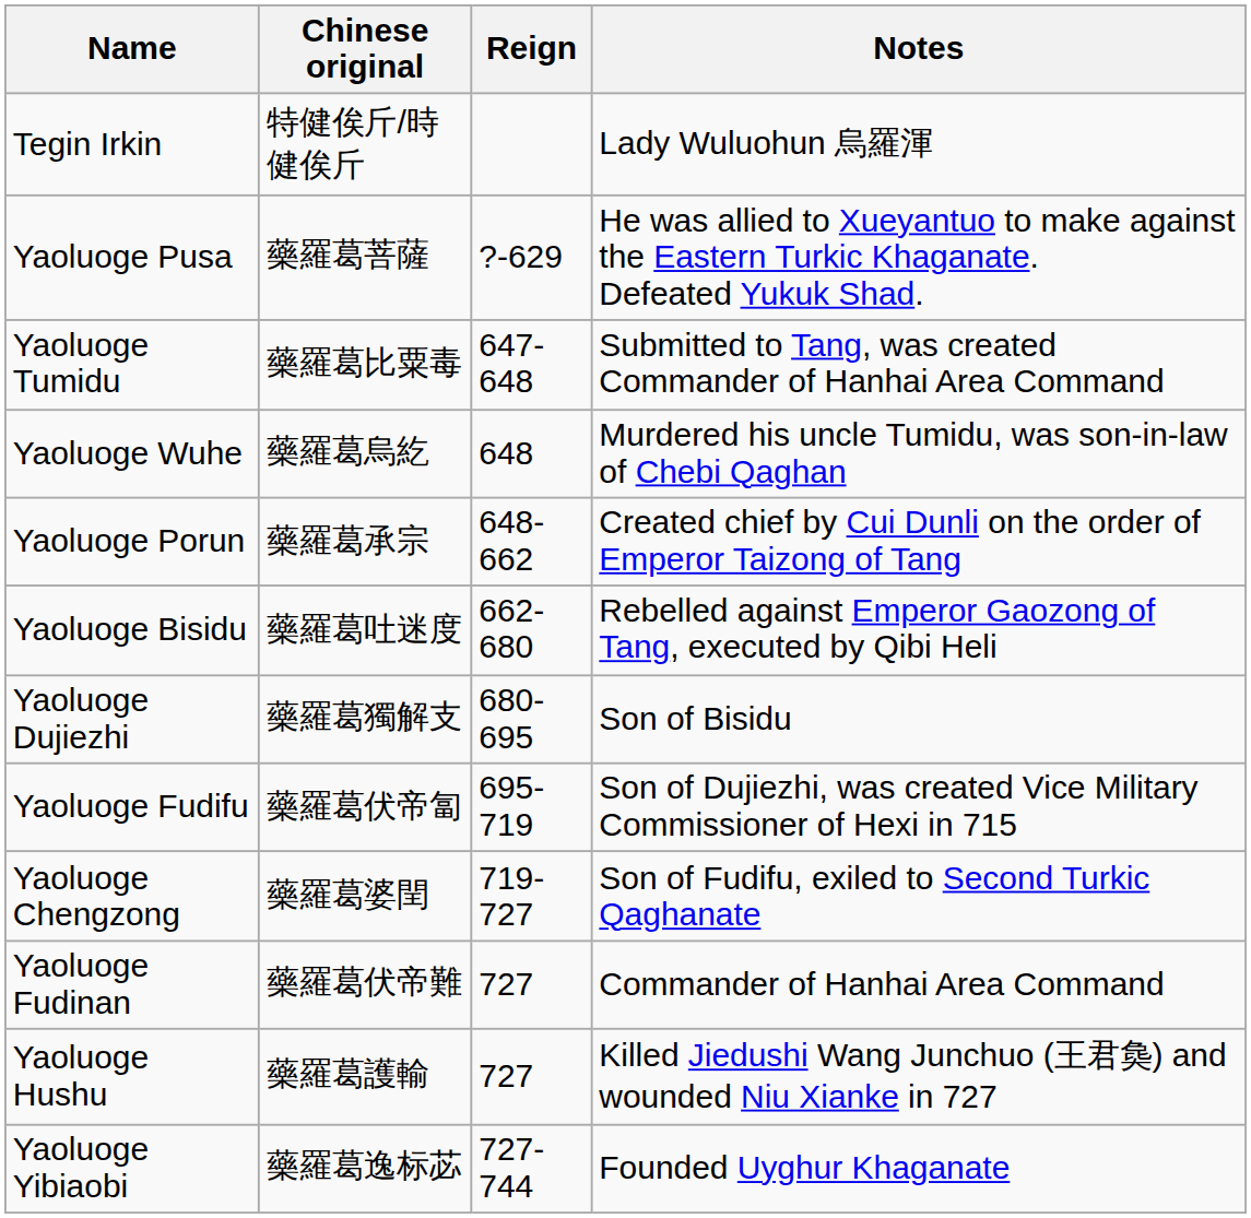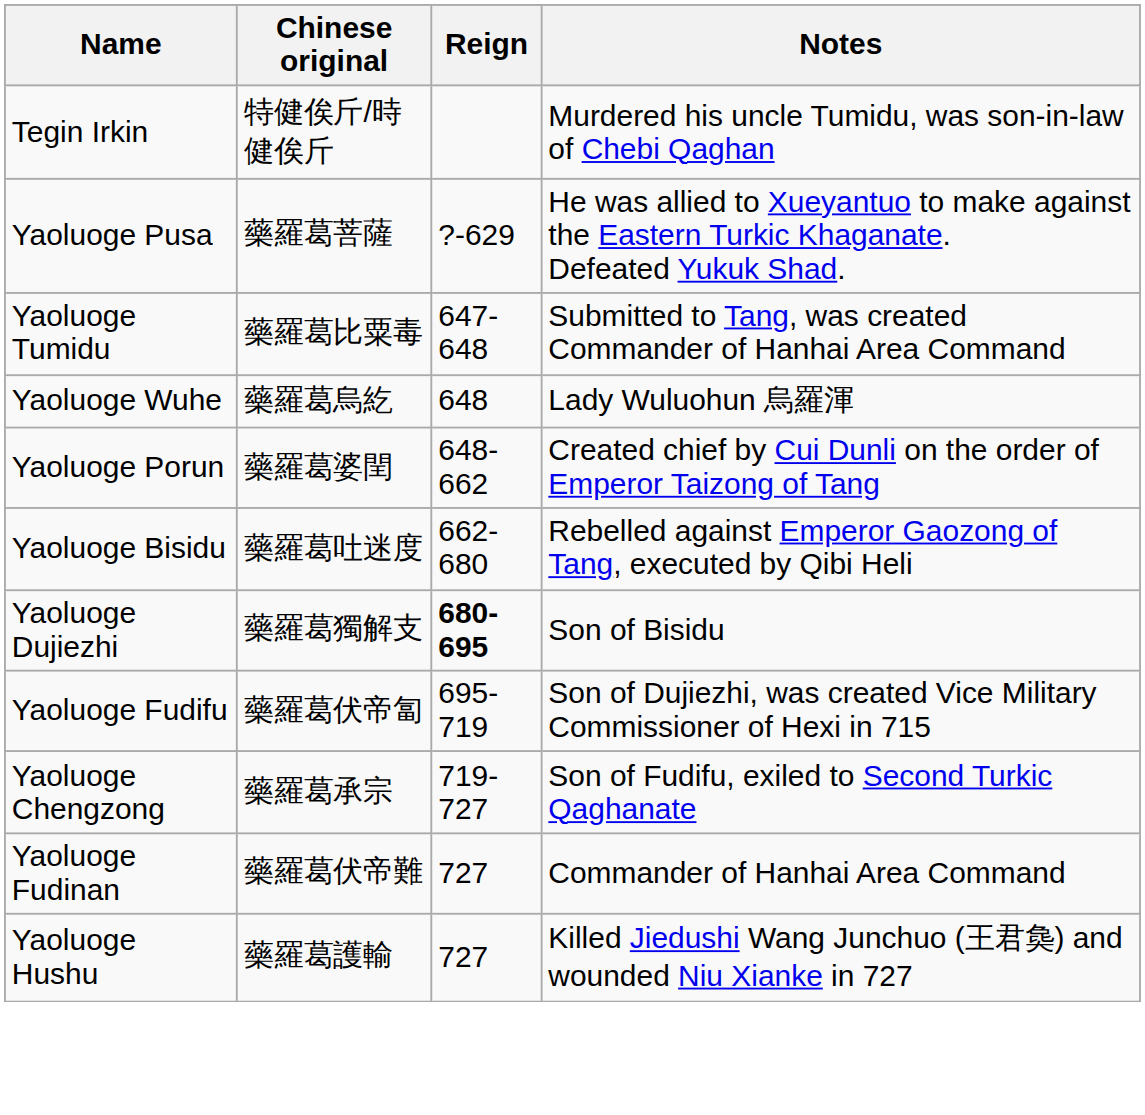 <table class="wikitable">
 <tr>
 <th>Name</th>
 <th>Chinese original</th>
 <th>Reign</th>
 <th>Notes</th>
 </tr>
 <tr>
 <td>Tegin Irkin</td>
 <td>特健俟斤/時健俟斤</td>
 <td></td>
-<td>Lady Wuluohun 烏羅渾</td>
+<td>Murdered his uncle Tumidu, was son-in-law of <a href='#'>Chebi Qaghan</a></td>
 </tr>
 <tr>
 <td>Yaoluoge Pusa</td>
 <td>藥羅葛菩薩</td>
 <td>?-629</td>
 <td>He was allied to <a href='#'>Xueyantuo</a> to make against the <a href='#'>Eastern Turkic Khaganate</a>.<br>Defeated <a href='#'>Yukuk Shad</a>.</td>
 </tr>
 <tr>
 <td>Yaoluoge Tumidu</td>
 <td>藥羅葛比粟毒</td>
 <td>647-648</td>
 <td>Submitted to <a href='#'>Tang</a>, was created Commander of Hanhai Area Command</td>
 </tr>
 <tr>
 <td>Yaoluoge Wuhe</td>
 <td>藥羅葛烏紇</td>
 <td>648</td>
-<td>Murdered his uncle Tumidu, was son-in-law of <a href='#'>Chebi Qaghan</a></td>
+<td>Lady Wuluohun 烏羅渾</td>
 </tr>
 <tr>
 <td>Yaoluoge Porun</td>
-<td>藥羅葛承宗</td>
+<td>藥羅葛婆閏</td>
 <td>648-662</td>
 <td>Created chief by <a href='#'>Cui Dunli</a> on the order of <a href='#'>Emperor Taizong of Tang</a></td>
 </tr>
 <tr>
 <td>Yaoluoge Bisidu</td>
 <td>藥羅葛吐迷度</td>
 <td>662-680</td>
 <td>Rebelled against <a href='#'>Emperor Gaozong of Tang</a>, executed by Qibi Heli</td>
 </tr>
 <tr>
 <td>Yaoluoge Dujiezhi</td>
 <td>藥羅葛獨解支</td>
-<td>680-695</td>
+<td><strong>680-695</strong></td>
 <td>Son of Bisidu</td>
 </tr>
 <tr>
 <td>Yaoluoge Fudifu</td>
 <td>藥羅葛伏帝匐</td>
 <td>695-719</td>
 <td>Son of Dujiezhi, was created Vice Military Commissioner of Hexi in 715</td>
 </tr>
 <tr>
 <td>Yaoluoge Chengzong</td>
-<td>藥羅葛婆閏</td>
+<td>藥羅葛承宗</td>
 <td>719-727</td>
 <td>Son of Fudifu, exiled to <a href='#'>Second Turkic Qaghanate</a></td>
 </tr>
 <tr>
 <td>Yaoluoge Fudinan</td>
 <td>藥羅葛伏帝難</td>
 <td>727</td>
 <td>Commander of Hanhai Area Command</td>
 </tr>
 <tr>
 <td>Yaoluoge Hushu</td>
 <td>藥羅葛護輸</td>
 <td>727</td>
 <td>Killed <a href='#'>Jiedushi</a> Wang Junchuo (王君㚟) and wounded <a href='#'>Niu Xianke</a> in 727</td>
 </tr>
-<tr>
-<td>Yaoluoge Yibiaobi</td>
-<td>藥羅葛逸标苾</td>
-<td>727-744</td>
-<td>Founded <a href='#'>Uyghur Khaganate</a></td>
-</tr>
 </table>
